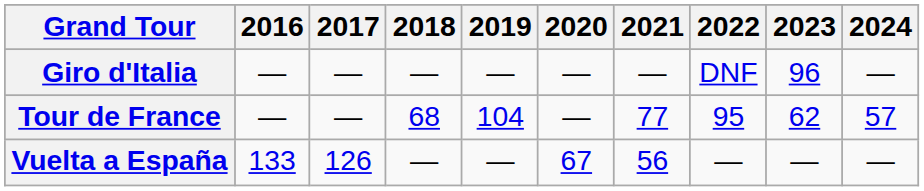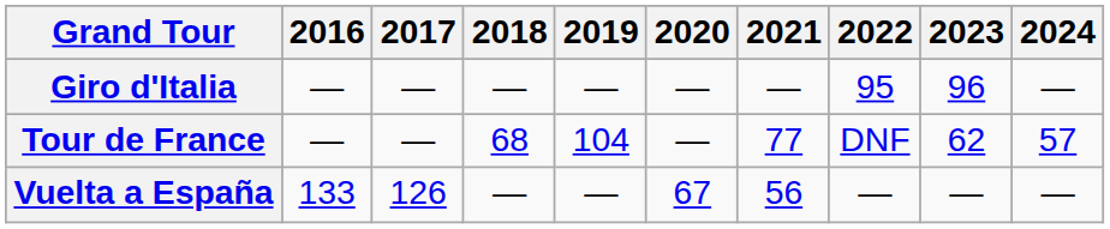 <table class="wikitable plainrowheaders">
 <tr>
 <th scope="col"><a href='#'>Grand Tour</a></th>
 <th scope="col">2016</th>
 <th scope="col">2017</th>
 <th scope="col">2018</th>
 <th scope="col">2019</th>
 <th scope="col">2020</th>
 <th scope="col">2021</th>
 <th scope="col">2022</th>
 <th scope="col">2023</th>
 <th scope="col">2024</th>
 </tr>
 <tr style="text-align:center;">
 <th scope="row"> <a href='#'>Giro d'Italia</a></th>
 <td>—</td>
 <td>—</td>
 <td>—</td>
 <td>—</td>
 <td>—</td>
 <td>—</td>
-<td><a href='#'>DNF</a></td>
+<td><a href='#'>95</a></td>
 <td><a href='#'>96</a></td>
 <td>—</td>
 </tr>
 <tr style="text-align:center;">
 <th scope="row"> <a href='#'>Tour de France</a></th>
 <td>—</td>
 <td>—</td>
 <td><a href='#'>68</a></td>
 <td><a href='#'>104</a></td>
 <td>—</td>
 <td><a href='#'>77</a></td>
-<td><a href='#'>95</a></td>
+<td><a href='#'>DNF</a></td>
 <td><a href='#'>62</a></td>
 <td><a href='#'>57</a></td>
 </tr>
 <tr style="text-align:center;">
 <th scope="row"> <a href='#'>Vuelta a España</a></th>
 <td><a href='#'>133</a></td>
 <td><a href='#'>126</a></td>
 <td>—</td>
 <td>—</td>
 <td><a href='#'>67</a></td>
 <td><a href='#'>56</a></td>
 <td>—</td>
 <td>—</td>
 <td>—</td>
 </tr>
 </table>
